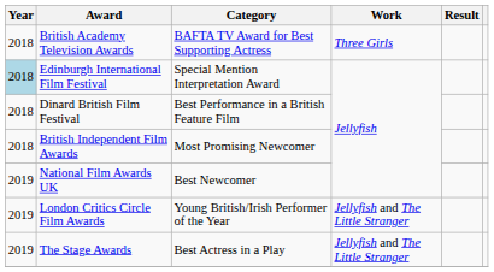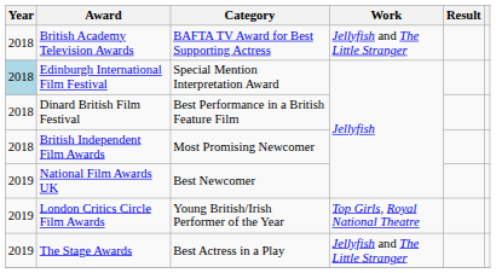 <table class="wikitable plainrowheaders">
 <tr>
 <th>Year</th>
 <th>Award</th>
 <th>Category</th>
 <th>Work</th>
 <th>Result</th>
 <th></th>
 </tr>
 <tr>
 <td>2018</td>
 <td><a href='#'>British Academy Television Awards</a></td>
 <td><a href='#'>BAFTA TV Award for Best Supporting Actress</a></td>
-<td><em><a href='#'>Three Girls</a></em></td>
+<td><em><a href='#'>Jellyfish</a></em> and <em><a href='#'>The Little Stranger</a></em></td>
 <td></td>
 <td style = "text-align: center;"></td>
 </tr>
 <tr>
 <td style="background: lightblue;">2018</td>
 <td><a href='#'>Edinburgh International Film Festival</a></td>
 <td>Special Mention Interpretation Award</td>
 <td rowspan="4"><em><a href='#'>Jellyfish</a></em></td>
 <td></td>
 <td style = "text-align: center;"></td>
 </tr>
 <tr>
 <td>2018</td>
 <td>Dinard British Film Festival</td>
 <td>Best Performance in a British Feature Film</td>
 <td></td>
 <td style = "text-align: center;"></td>
 </tr>
 <tr>
 <td>2018</td>
 <td><a href='#'>British Independent Film Awards</a></td>
 <td>Most Promising Newcomer</td>
 <td></td>
 <td style = "text-align: center;"></td>
 </tr>
 <tr>
 <td>2019</td>
 <td><a href='#'>National Film Awards UK</a></td>
 <td>Best Newcomer</td>
 <td></td>
 <td style = "text-align: center;"></td>
 </tr>
 <tr>
 <td>2019</td>
 <td><a href='#'>London Critics Circle Film Awards</a></td>
 <td>Young British/Irish Performer of the Year</td>
-<td><em><a href='#'>Jellyfish</a></em> and <em><a href='#'>The Little Stranger</a></em></td>
+<td><em><a href='#'>Top Girls</a></em>,  <em><a href='#'>Royal National Theatre</a></em></td>
 <td></td>
 <td style = "text-align: center;"></td>
 </tr>
 <tr>
 <td align=center>2019</td>
 <td><a href='#'>The Stage Awards</a></td>
 <td>Best Actress in a Play</td>
 <td><em><a href='#'>Jellyfish</a></em> and <em><a href='#'>The Little Stranger</a></em></td>
 <td></td>
 <td style="text-align:center;"></td>
 </tr>
 <tr>
 </tr>
 </table>
